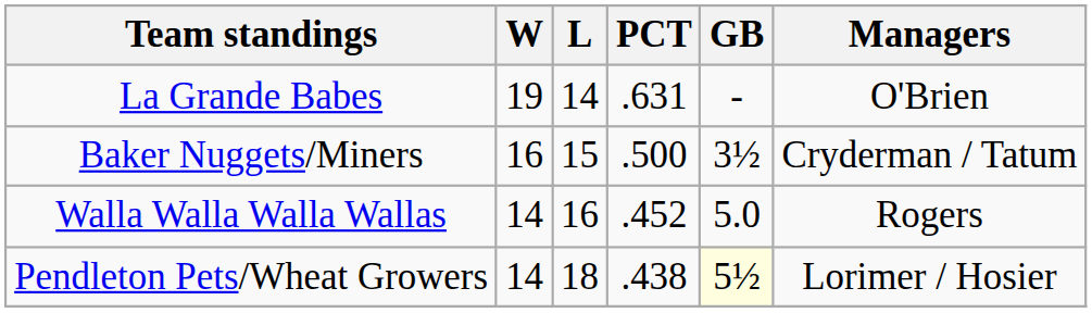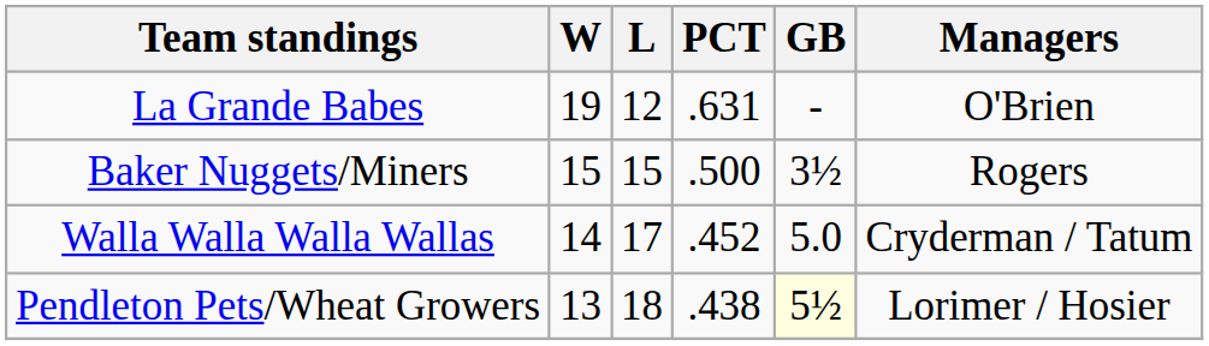 <table class="wikitable">
 <tr>
 <th>Team standings</th>
 <th>W</th>
 <th>L</th>
 <th>PCT</th>
 <th>GB</th>
 <th>Managers</th>
 </tr>
 <tr align=center>
 <td><a href='#'>La Grande Babes</a></td>
 <td>19</td>
-<td>14</td>
+<td>12</td>
 <td>.631</td>
 <td>-</td>
 <td>O'Brien</td>
 </tr>
 <tr align=center>
 <td><a href='#'>Baker Nuggets</a>/Miners</td>
-<td>16</td>
+<td>15</td>
 <td>15</td>
 <td>.500</td>
 <td>3½</td>
-<td>Cryderman / Tatum</td>
+<td>Rogers</td>
 </tr>
 <tr align=center>
 <td><a href='#'>Walla Walla Walla Wallas</a></td>
 <td>14</td>
-<td>16</td>
+<td>17</td>
 <td>.452</td>
 <td>5.0</td>
-<td>Rogers</td>
+<td>Cryderman / Tatum</td>
 </tr>
 <tr align=center>
 <td><a href='#'>Pendleton Pets</a>/Wheat Growers</td>
-<td>14</td>
+<td>13</td>
 <td>18</td>
 <td>.438</td>
 <td style="background: lightyellow;">5½</td>
 <td>Lorimer / Hosier</td>
 </tr>
 <tr align=center>
 </tr>
 </table>
